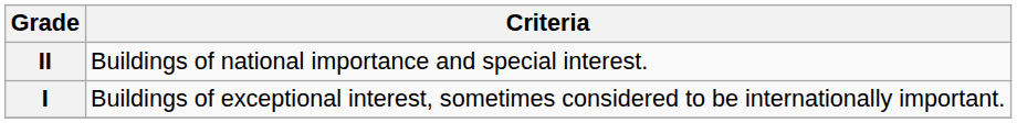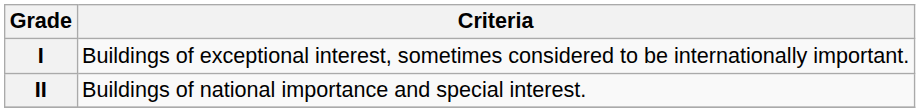 <table class="wikitable" border="1">
 <tr>
 <th>Grade</th>
 <th>Criteria</th>
 </tr>
 <tr>
+<th>I</th>
+<td>Buildings of exceptional interest, sometimes considered to be internationally important.</td>
+</tr>
+<tr>
 <th>II</th>
 <td>Buildings of national importance and special interest.</td>
 </tr>
 <tr>
-<th>I</th>
-<td>Buildings of exceptional interest, sometimes considered to be internationally important.</td>
-</tr>
-<tr>
 </tr>
 </table>
